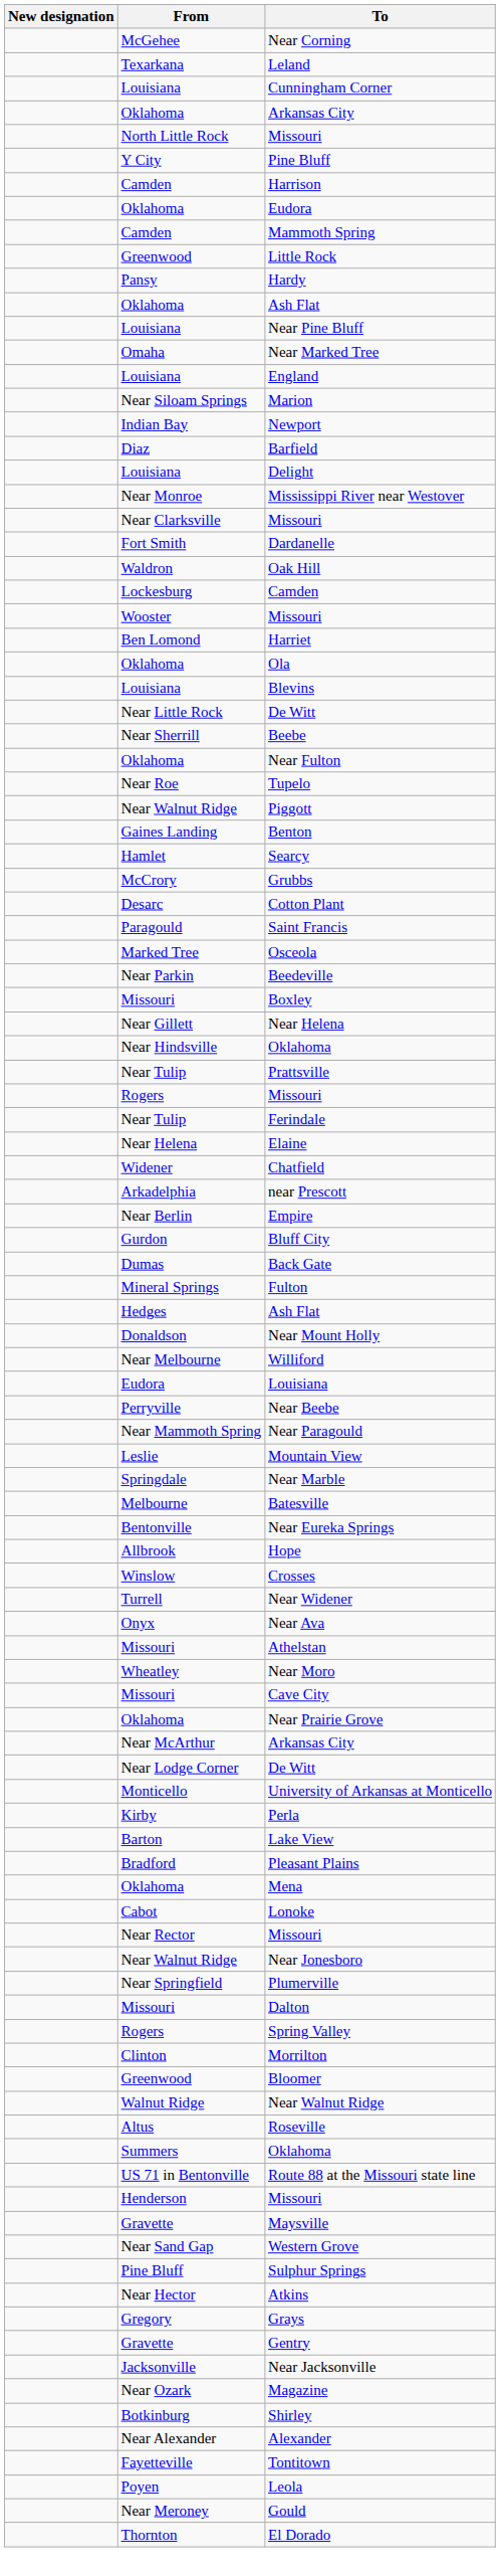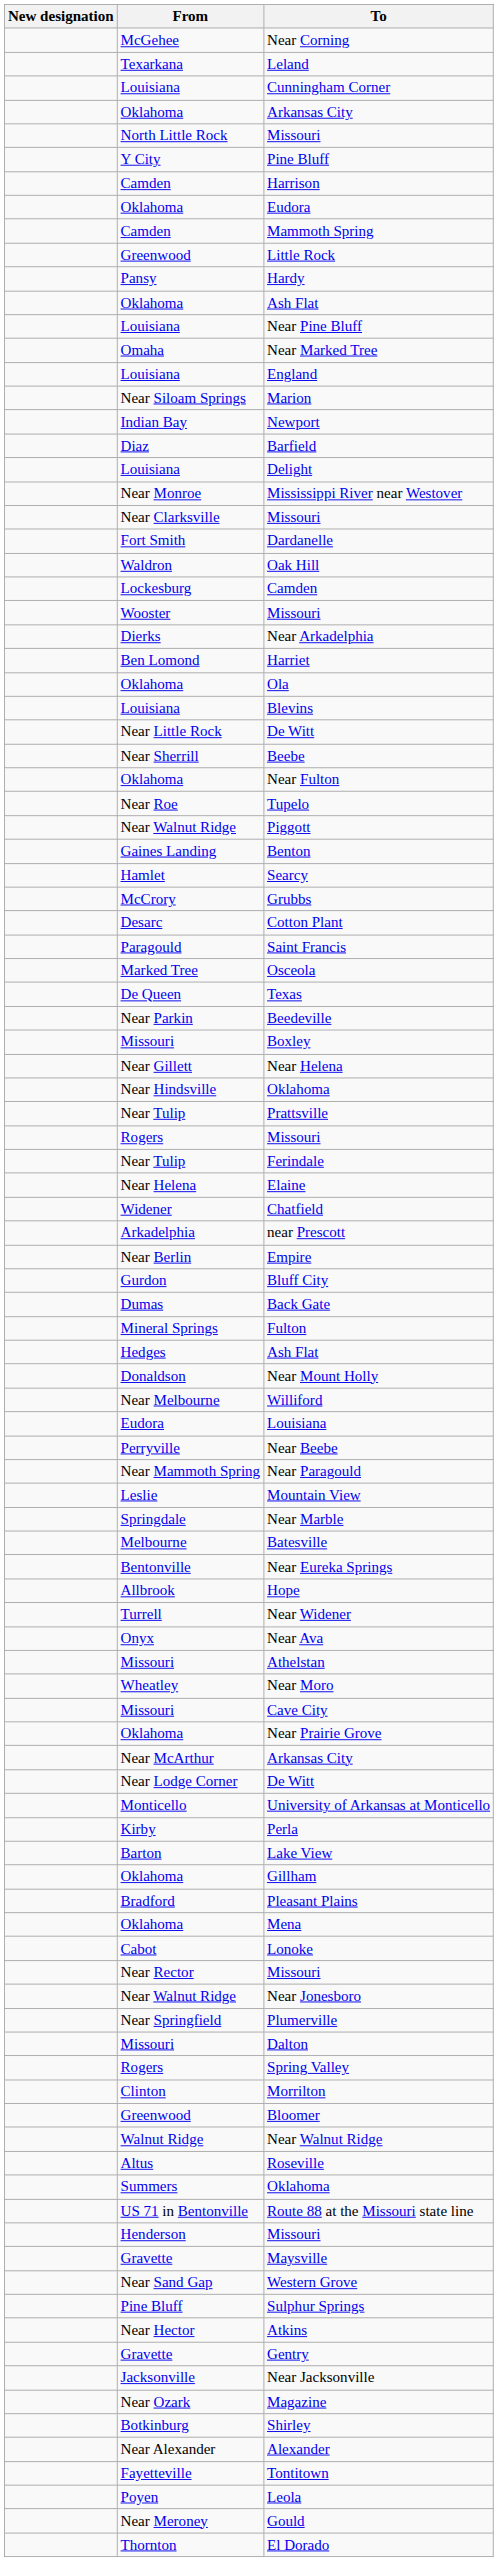 <table class="wikitable sortable">
 <tr>
 <th>New designation</th>
 <th>From</th>
 <th>To</th>
 </tr>
 <tr>
 <td></td>
 <td><a href='#'>McGehee</a></td>
 <td>Near <a href='#'>Corning</a></td>
 </tr>
 <tr>
 <td></td>
 <td><a href='#'>Texarkana</a></td>
 <td><a href='#'>Leland</a></td>
 </tr>
 <tr>
 <td></td>
 <td><a href='#'>Louisiana</a></td>
 <td><a href='#'>Cunningham Corner</a></td>
 </tr>
 <tr>
 <td></td>
 <td><a href='#'>Oklahoma</a></td>
 <td><a href='#'>Arkansas City</a></td>
 </tr>
 <tr>
 <td></td>
 <td><a href='#'>North Little Rock</a></td>
 <td><a href='#'>Missouri</a></td>
 </tr>
 <tr>
 <td></td>
 <td><a href='#'>Y City</a></td>
 <td><a href='#'>Pine Bluff</a></td>
 </tr>
 <tr>
 <td></td>
 <td><a href='#'>Camden</a></td>
 <td><a href='#'>Harrison</a></td>
 </tr>
 <tr>
 <td></td>
 <td><a href='#'>Oklahoma</a></td>
 <td><a href='#'>Eudora</a></td>
 </tr>
 <tr>
 <td></td>
 <td><a href='#'>Camden</a></td>
 <td><a href='#'>Mammoth Spring</a></td>
 </tr>
 <tr>
 <td></td>
 <td><a href='#'>Greenwood</a></td>
 <td><a href='#'>Little Rock</a></td>
 </tr>
 <tr>
 <td></td>
 <td><a href='#'>Pansy</a></td>
 <td><a href='#'>Hardy</a></td>
 </tr>
 <tr>
 <td></td>
 <td><a href='#'>Oklahoma</a></td>
 <td><a href='#'>Ash Flat</a></td>
 </tr>
 <tr>
 <td></td>
 <td><a href='#'>Louisiana</a></td>
 <td>Near <a href='#'>Pine Bluff</a></td>
 </tr>
 <tr>
 <td></td>
 <td><a href='#'>Omaha</a></td>
 <td>Near <a href='#'>Marked Tree</a></td>
 </tr>
 <tr>
 <td></td>
 <td><a href='#'>Louisiana</a></td>
 <td><a href='#'>England</a></td>
 </tr>
 <tr>
 <td></td>
 <td>Near <a href='#'>Siloam Springs</a></td>
 <td><a href='#'>Marion</a></td>
 </tr>
 <tr>
 <td></td>
 <td><a href='#'>Indian Bay</a></td>
 <td><a href='#'>Newport</a></td>
 </tr>
 <tr>
 <td></td>
 <td><a href='#'>Diaz</a></td>
 <td><a href='#'>Barfield</a></td>
 </tr>
 <tr>
 <td></td>
 <td><a href='#'>Louisiana</a></td>
 <td><a href='#'>Delight</a></td>
 </tr>
 <tr>
 <td></td>
 <td>Near <a href='#'>Monroe</a></td>
 <td><a href='#'>Mississippi River</a> near <a href='#'>Westover</a></td>
 </tr>
 <tr>
 <td></td>
 <td>Near <a href='#'>Clarksville</a></td>
 <td><a href='#'>Missouri</a></td>
 </tr>
 <tr>
 <td></td>
 <td><a href='#'>Fort Smith</a></td>
 <td><a href='#'>Dardanelle</a></td>
 </tr>
 <tr>
 <td></td>
 <td><a href='#'>Waldron</a></td>
 <td><a href='#'>Oak Hill</a></td>
 </tr>
 <tr>
 <td></td>
 <td><a href='#'>Lockesburg</a></td>
 <td><a href='#'>Camden</a></td>
 </tr>
 <tr>
 <td></td>
 <td><a href='#'>Wooster</a></td>
 <td><a href='#'>Missouri</a></td>
 </tr>
 <tr>
 <td></td>
+<td><a href='#'>Dierks</a></td>
+<td>Near <a href='#'>Arkadelphia</a></td>
+</tr>
+<tr>
+<td></td>
 <td><a href='#'>Ben Lomond</a></td>
 <td><a href='#'>Harriet</a></td>
 </tr>
 <tr>
 <td></td>
 <td><a href='#'>Oklahoma</a></td>
 <td><a href='#'>Ola</a></td>
 </tr>
 <tr>
 <td></td>
 <td><a href='#'>Louisiana</a></td>
 <td><a href='#'>Blevins</a></td>
 </tr>
 <tr>
 <td></td>
 <td>Near <a href='#'>Little Rock</a></td>
 <td><a href='#'>De Witt</a></td>
 </tr>
 <tr>
 <td></td>
 <td>Near <a href='#'>Sherrill</a></td>
 <td><a href='#'>Beebe</a></td>
 </tr>
 <tr>
 <td></td>
 <td><a href='#'>Oklahoma</a></td>
 <td>Near <a href='#'>Fulton</a></td>
 </tr>
 <tr>
 <td></td>
 <td>Near <a href='#'>Roe</a></td>
 <td><a href='#'>Tupelo</a></td>
 </tr>
 <tr>
 <td></td>
 <td>Near <a href='#'>Walnut Ridge</a></td>
 <td><a href='#'>Piggott</a></td>
 </tr>
 <tr>
 <td></td>
 <td><a href='#'>Gaines Landing</a></td>
 <td><a href='#'>Benton</a></td>
 </tr>
 <tr>
 <td></td>
 <td><a href='#'>Hamlet</a></td>
 <td><a href='#'>Searcy</a></td>
 </tr>
 <tr>
 <td></td>
 <td><a href='#'>McCrory</a></td>
 <td><a href='#'>Grubbs</a></td>
 </tr>
 <tr>
 <td></td>
 <td><a href='#'>Desarc</a></td>
 <td><a href='#'>Cotton Plant</a></td>
 </tr>
 <tr>
 <td></td>
 <td><a href='#'>Paragould</a></td>
 <td><a href='#'>Saint Francis</a></td>
 </tr>
 <tr>
 <td></td>
 <td><a href='#'>Marked Tree</a></td>
 <td><a href='#'>Osceola</a></td>
+</tr>
+<tr>
+<td></td>
+<td><a href='#'>De Queen</a></td>
+<td><a href='#'>Texas</a></td>
 </tr>
 <tr>
 <td></td>
 <td>Near <a href='#'>Parkin</a></td>
 <td><a href='#'>Beedeville</a></td>
 </tr>
 <tr>
 <td></td>
 <td><a href='#'>Missouri</a></td>
 <td><a href='#'>Boxley</a></td>
 </tr>
 <tr>
 <td></td>
 <td>Near <a href='#'>Gillett</a></td>
 <td>Near <a href='#'>Helena</a></td>
 </tr>
 <tr>
 <td></td>
 <td>Near <a href='#'>Hindsville</a></td>
 <td><a href='#'>Oklahoma</a></td>
 </tr>
 <tr>
 <td></td>
 <td>Near <a href='#'>Tulip</a></td>
 <td><a href='#'>Prattsville</a></td>
 </tr>
 <tr>
 <td></td>
 <td><a href='#'>Rogers</a></td>
 <td><a href='#'>Missouri</a></td>
 </tr>
 <tr>
 <td></td>
 <td>Near <a href='#'>Tulip</a></td>
 <td><a href='#'>Ferindale</a></td>
 </tr>
 <tr>
 <td></td>
 <td>Near <a href='#'>Helena</a></td>
 <td><a href='#'>Elaine</a></td>
 </tr>
 <tr>
 <td></td>
 <td><a href='#'>Widener</a></td>
 <td><a href='#'>Chatfield</a></td>
 </tr>
 <tr>
 <td></td>
 <td><a href='#'>Arkadelphia</a></td>
 <td>near <a href='#'>Prescott</a></td>
 </tr>
 <tr>
 <td></td>
 <td>Near <a href='#'>Berlin</a></td>
 <td><a href='#'>Empire</a></td>
 </tr>
 <tr>
 <td></td>
 <td><a href='#'>Gurdon</a></td>
 <td><a href='#'>Bluff City</a></td>
 </tr>
 <tr>
 <td></td>
 <td><a href='#'>Dumas</a></td>
 <td><a href='#'>Back Gate</a></td>
 </tr>
 <tr>
 <td></td>
 <td><a href='#'>Mineral Springs</a></td>
 <td><a href='#'>Fulton</a></td>
 </tr>
 <tr>
 <td></td>
 <td><a href='#'>Hedges</a></td>
 <td><a href='#'>Ash Flat</a></td>
 </tr>
 <tr>
 <td></td>
 <td><a href='#'>Donaldson</a></td>
 <td>Near <a href='#'>Mount Holly</a></td>
 </tr>
 <tr>
 <td></td>
 <td>Near <a href='#'>Melbourne</a></td>
 <td><a href='#'>Williford</a></td>
 </tr>
 <tr>
 <td></td>
 <td><a href='#'>Eudora</a></td>
 <td><a href='#'>Louisiana</a></td>
 </tr>
 <tr>
 <td></td>
 <td><a href='#'>Perryville</a></td>
 <td>Near <a href='#'>Beebe</a></td>
 </tr>
 <tr>
 <td></td>
 <td>Near <a href='#'>Mammoth Spring</a></td>
 <td>Near <a href='#'>Paragould</a></td>
 </tr>
 <tr>
 <td></td>
 <td><a href='#'>Leslie</a></td>
 <td><a href='#'>Mountain View</a></td>
 </tr>
 <tr>
 <td></td>
 <td><a href='#'>Springdale</a></td>
 <td>Near <a href='#'>Marble</a></td>
 </tr>
 <tr>
 <td></td>
 <td><a href='#'>Melbourne</a></td>
 <td><a href='#'>Batesville</a></td>
 </tr>
 <tr>
 <td></td>
 <td><a href='#'>Bentonville</a></td>
 <td>Near <a href='#'>Eureka Springs</a></td>
 </tr>
 <tr>
 <td></td>
 <td><a href='#'>Allbrook</a></td>
 <td><a href='#'>Hope</a></td>
 </tr>
 <tr>
 <td></td>
-<td><a href='#'>Winslow</a></td>
-<td><a href='#'>Crosses</a></td>
-</tr>
-<tr>
-<td></td>
 <td><a href='#'>Turrell</a></td>
 <td>Near <a href='#'>Widener</a></td>
 </tr>
 <tr>
 <td></td>
 <td><a href='#'>Onyx</a></td>
 <td>Near <a href='#'>Ava</a></td>
 </tr>
 <tr>
 <td></td>
 <td><a href='#'>Missouri</a></td>
 <td><a href='#'>Athelstan</a></td>
 </tr>
 <tr>
 <td></td>
 <td><a href='#'>Wheatley</a></td>
 <td>Near <a href='#'>Moro</a></td>
 </tr>
 <tr>
 <td></td>
 <td><a href='#'>Missouri</a></td>
 <td><a href='#'>Cave City</a></td>
 </tr>
 <tr>
 <td></td>
 <td><a href='#'>Oklahoma</a></td>
 <td>Near <a href='#'>Prairie Grove</a></td>
 </tr>
 <tr>
 <td></td>
 <td>Near <a href='#'>McArthur</a></td>
 <td><a href='#'>Arkansas City</a></td>
 </tr>
 <tr>
 <td></td>
 <td>Near <a href='#'>Lodge Corner</a></td>
 <td><a href='#'>De Witt</a></td>
 </tr>
 <tr>
 <td></td>
 <td><a href='#'>Monticello</a></td>
 <td><a href='#'>University of Arkansas at Monticello</a></td>
 </tr>
 <tr>
 <td></td>
 <td><a href='#'>Kirby</a></td>
 <td><a href='#'>Perla</a></td>
 </tr>
 <tr>
 <td></td>
 <td><a href='#'>Barton</a></td>
 <td><a href='#'>Lake View</a></td>
+</tr>
+<tr>
+<td></td>
+<td><a href='#'>Oklahoma</a></td>
+<td><a href='#'>Gillham</a></td>
 </tr>
 <tr>
 <td></td>
 <td><a href='#'>Bradford</a></td>
 <td><a href='#'>Pleasant Plains</a></td>
 </tr>
 <tr>
 <td></td>
 <td><a href='#'>Oklahoma</a></td>
 <td><a href='#'>Mena</a></td>
 </tr>
 <tr>
 <td></td>
 <td><a href='#'>Cabot</a></td>
 <td><a href='#'>Lonoke</a></td>
 </tr>
 <tr>
 <td></td>
 <td>Near <a href='#'>Rector</a></td>
 <td><a href='#'>Missouri</a></td>
 </tr>
 <tr>
 <td></td>
 <td>Near <a href='#'>Walnut Ridge</a></td>
 <td>Near <a href='#'>Jonesboro</a></td>
 </tr>
 <tr>
 <td></td>
 <td>Near <a href='#'>Springfield</a></td>
 <td><a href='#'>Plumerville</a></td>
 </tr>
 <tr>
 <td></td>
 <td><a href='#'>Missouri</a></td>
 <td><a href='#'>Dalton</a></td>
 </tr>
 <tr>
 <td></td>
 <td><a href='#'>Rogers</a></td>
 <td><a href='#'>Spring Valley</a></td>
 </tr>
 <tr>
 <td></td>
 <td><a href='#'>Clinton</a></td>
 <td><a href='#'>Morrilton</a></td>
 </tr>
 <tr>
 <td></td>
 <td><a href='#'>Greenwood</a></td>
 <td><a href='#'>Bloomer</a></td>
 </tr>
 <tr>
 <td></td>
 <td><a href='#'>Walnut Ridge</a></td>
 <td>Near <a href='#'>Walnut Ridge</a></td>
 </tr>
 <tr>
 <td></td>
 <td><a href='#'>Altus</a></td>
 <td><a href='#'>Roseville</a></td>
 </tr>
 <tr>
 <td></td>
 <td><a href='#'>Summers</a></td>
 <td><a href='#'>Oklahoma</a></td>
 </tr>
 <tr>
 <td></td>
 <td><a href='#'>US 71</a> in <a href='#'>Bentonville</a></td>
 <td><a href='#'>Route 88</a> at the <a href='#'>Missouri</a> state line</td>
 </tr>
 <tr>
 <td></td>
 <td><a href='#'>Henderson</a></td>
 <td><a href='#'>Missouri</a></td>
 </tr>
 <tr>
 <td></td>
 <td><a href='#'>Gravette</a></td>
 <td><a href='#'>Maysville</a></td>
 </tr>
 <tr>
 <td></td>
 <td>Near <a href='#'>Sand Gap</a></td>
 <td><a href='#'>Western Grove</a></td>
 </tr>
 <tr>
 <td></td>
 <td><a href='#'>Pine Bluff</a></td>
 <td><a href='#'>Sulphur Springs</a></td>
 </tr>
 <tr>
 <td></td>
 <td>Near <a href='#'>Hector</a></td>
 <td><a href='#'>Atkins</a></td>
 </tr>
 <tr>
 <td></td>
-<td><a href='#'>Gregory</a></td>
-<td><a href='#'>Grays</a></td>
-</tr>
-<tr>
-<td></td>
 <td><a href='#'>Gravette</a></td>
 <td><a href='#'>Gentry</a></td>
 </tr>
 <tr>
 <td></td>
 <td><a href='#'>Jacksonville</a></td>
 <td>Near Jacksonville</td>
 </tr>
 <tr>
 <td></td>
 <td>Near <a href='#'>Ozark</a></td>
 <td><a href='#'>Magazine</a></td>
 </tr>
 <tr>
 <td></td>
 <td><a href='#'>Botkinburg</a></td>
 <td><a href='#'>Shirley</a></td>
 </tr>
 <tr>
 <td></td>
 <td>Near Alexander</td>
 <td><a href='#'>Alexander</a></td>
 </tr>
 <tr>
 <td></td>
 <td><a href='#'>Fayetteville</a></td>
 <td><a href='#'>Tontitown</a></td>
 </tr>
 <tr>
 <td></td>
 <td><a href='#'>Poyen</a></td>
 <td><a href='#'>Leola</a></td>
 </tr>
 <tr>
 <td></td>
 <td>Near <a href='#'>Meroney</a></td>
 <td><a href='#'>Gould</a></td>
 </tr>
 <tr>
 <td></td>
 <td><a href='#'>Thornton</a></td>
 <td><a href='#'>El Dorado</a></td>
 </tr>
 </table>
